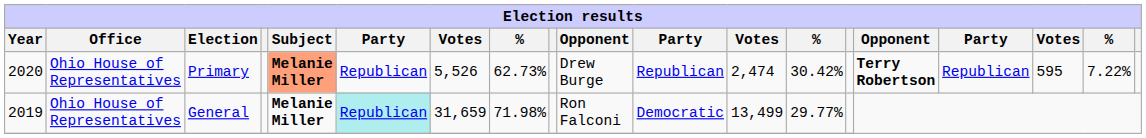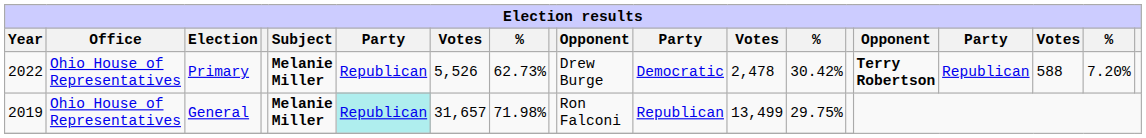 <table class="wikitable collapsible">
 <tr bgcolor=#cccccc>
 <th colspan=24 style="background: #ccccff;">Election results</th>
 </tr>
 <tr>
 <th><strong>Year</strong></th>
 <th><strong>Office</strong></th>
 <th><strong>Election</strong></th>
 <th></th>
 <th><strong>Subject</strong></th>
 <th><strong>Party</strong></th>
 <th><strong>Votes</strong></th>
 <th><strong>%</strong></th>
 <th></th>
 <th><strong>Opponent</strong></th>
 <th><strong>Party</strong></th>
 <th><strong>Votes</strong></th>
 <th><strong>%</strong></th>
 <th></th>
 <th><strong>Opponent</strong></th>
 <th><strong>Party</strong></th>
 <th><strong>Votes</strong></th>
 <th><strong>%</strong></th>
 <th></th>
 </tr>
 <tr>
-<td>2020</td>
+<td>2022</td>
 <td><a href='#'>Ohio House of Representatives</a></td>
 <td><a href='#'>Primary</a></td>
 <td></td>
-<td style="background: lightsalmon;"><strong>Melanie Miller</strong></td>
+<td><strong>Melanie Miller</strong></td>
 <td><a href='#'>Republican</a></td>
 <td>5,526</td>
 <td>62.73%</td>
 <td></td>
 <td>Drew Burge</td>
-<td><a href='#'>Republican</a></td>
-<td>2,474</td>
+<td><a href='#'>Democratic</a></td>
+<td>2,478</td>
 <td>30.42%</td>
 <td></td>
 <td><strong>Terry Robertson</strong></td>
 <td><a href='#'>Republican</a></td>
-<td>595</td>
-<td>7.22%</td>
+<td>588</td>
+<td>7.20%</td>
 <td></td>
 </tr>
 <tr>
 <td>2019</td>
 <td><a href='#'>Ohio House of Representatives</a></td>
 <td><a href='#'>General</a></td>
 <td></td>
 <td><strong>Melanie Miller</strong></td>
 <td style="background: paleturquoise;"><a href='#'>Republican</a></td>
-<td>31,659</td>
+<td>31,657</td>
 <td>71.98%</td>
 <td></td>
 <td>Ron Falconi</td>
-<td><a href='#'>Democratic</a></td>
+<td><a href='#'>Republican</a></td>
 <td>13,499</td>
-<td>29.77%</td>
+<td>29.75%</td>
 <td></td>
 </tr>
 <tr>
 </tr>
 </table>
